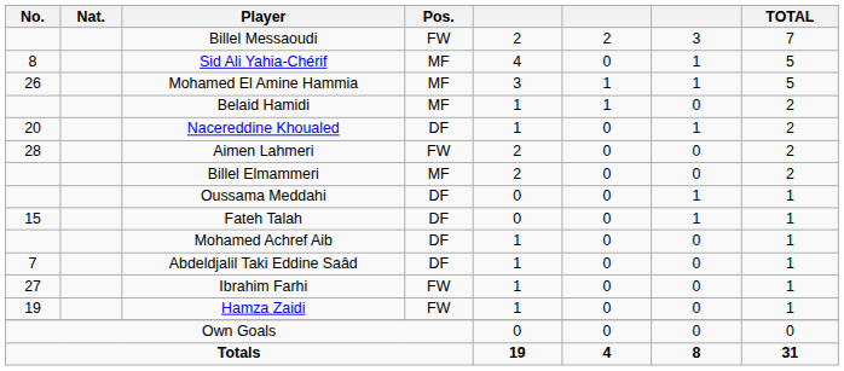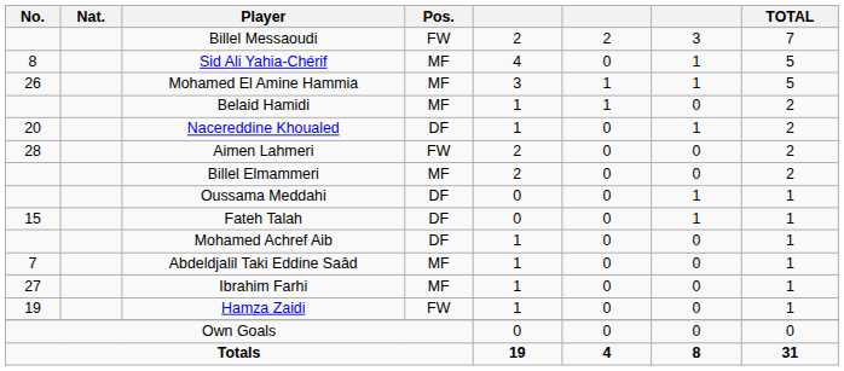 <table class="wikitable sortable alternance"  style="font-size:85%; text-align:center; line-height:14px; width:60%;">
 <tr>
 <th width=10>No.</th>
 <th width=10>Nat.</th>
 <th width=140>Player</th>
 <th width=10>Pos.</th>
 <th width=40></th>
 <th width=40></th>
 <th width=40></th>
 <th width=10>TOTAL</th>
 </tr>
 <tr>
 <td></td>
 <td></td>
 <td>Billel Messaoudi</td>
 <td>FW</td>
 <td>2</td>
 <td>2</td>
 <td>3</td>
 <td>7</td>
 </tr>
 <tr>
 <td>8</td>
 <td></td>
 <td><a href='#'>Sid Ali Yahia-Chérif</a></td>
 <td>MF</td>
 <td>4</td>
 <td>0</td>
 <td>1</td>
 <td>5</td>
 </tr>
 <tr>
 <td>26</td>
 <td></td>
 <td>Mohamed El Amine Hammia</td>
 <td>MF</td>
 <td>3</td>
 <td>1</td>
 <td>1</td>
 <td>5</td>
 </tr>
 <tr>
 <td></td>
 <td></td>
 <td>Belaid Hamidi</td>
 <td>MF</td>
 <td>1</td>
 <td>1</td>
 <td>0</td>
 <td>2</td>
 </tr>
 <tr>
 <td>20</td>
 <td></td>
 <td><a href='#'>Nacereddine Khoualed</a></td>
 <td>DF</td>
 <td>1</td>
 <td>0</td>
 <td>1</td>
 <td>2</td>
 </tr>
 <tr>
 <td>28</td>
 <td></td>
 <td>Aimen Lahmeri</td>
 <td>FW</td>
 <td>2</td>
 <td>0</td>
 <td>0</td>
 <td>2</td>
 </tr>
 <tr>
 <td></td>
 <td></td>
 <td>Billel Elmammeri</td>
 <td>MF</td>
 <td>2</td>
 <td>0</td>
 <td>0</td>
 <td>2</td>
 </tr>
 <tr>
 <td></td>
 <td></td>
 <td>Oussama Meddahi</td>
 <td>DF</td>
 <td>0</td>
 <td>0</td>
 <td>1</td>
 <td>1</td>
 </tr>
 <tr>
 <td>15</td>
 <td></td>
 <td>Fateh Talah</td>
 <td>DF</td>
 <td>0</td>
 <td>0</td>
 <td>1</td>
 <td>1</td>
 </tr>
 <tr>
 <td></td>
 <td></td>
 <td>Mohamed Achref Aib</td>
 <td>DF</td>
 <td>1</td>
 <td>0</td>
 <td>0</td>
 <td>1</td>
 </tr>
 <tr>
 <td>7</td>
 <td></td>
 <td>Abdeldjalil Taki Eddine Saâd</td>
-<td>DF</td>
+<td>MF</td>
 <td>1</td>
 <td>0</td>
 <td>0</td>
 <td>1</td>
 </tr>
 <tr>
 <td>27</td>
 <td></td>
 <td>Ibrahim Farhi</td>
-<td>FW</td>
+<td>MF</td>
 <td>1</td>
 <td>0</td>
 <td>0</td>
 <td>1</td>
 </tr>
 <tr>
 <td>19</td>
 <td></td>
 <td><a href='#'>Hamza Zaidi</a></td>
 <td>FW</td>
 <td>1</td>
 <td>0</td>
 <td>0</td>
 <td>1</td>
 </tr>
 <tr>
 </tr>
 <tr class="sortbottom">
 <td colspan="4">Own Goals</td>
 <td>0</td>
 <td>0</td>
 <td>0</td>
 <td>0</td>
 </tr>
 <tr class="sortbottom">
 <td colspan="4"><strong>Totals</strong></td>
 <td><strong>19</strong></td>
 <td><strong>4</strong></td>
 <td><strong>8</strong></td>
 <td><strong>31</strong></td>
 </tr>
 </table>
